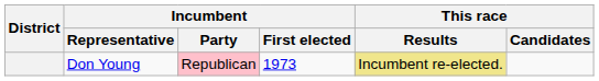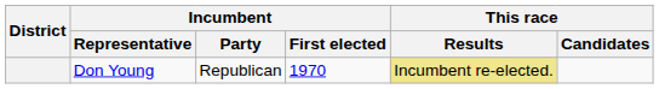 <table class=wikitable>
 <tr>
 <th rowspan=2>District</th>
 <th colspan=3>Incumbent</th>
 <th colspan=2>This race</th>
 </tr>
 <tr>
 <th>Representative</th>
 <th>Party</th>
 <th>First elected</th>
 <th>Results</th>
 <th>Candidates</th>
 </tr>
 <tr>
 <th></th>
 <td><a href='#'>Don Young</a></td>
-<td style="background: pink;">Republican</td>
-<td><a href='#'>1973 </a></td>
+<td>Republican</td>
+<td><a href='#'>1970 </a></td>
 <td style="background: khaki;">Incumbent re-elected.</td>
 <td nowrap></td>
 </tr>
 </table>
